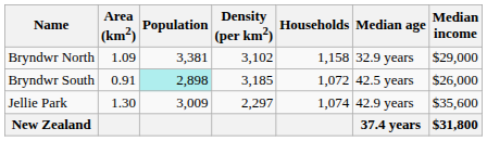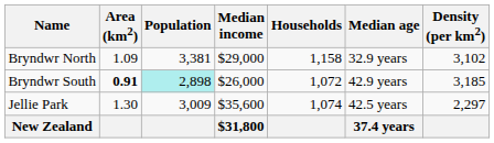 <table class="wikitable">
 <tr>
 <th>Name</th>
 <th>Area<br>(km<sup>2</sup>)</th>
 <th>Population</th>
-<th>Density<br>(per km<sup>2</sup>)</th>
+<th>Median<br>income</th>
 <th>Households</th>
 <th>Median age</th>
-<th>Median<br>income</th>
+<th>Density<br>(per km<sup>2</sup>)</th>
 </tr>
 <tr>
 <td>Bryndwr North</td>
 <td style="text-align:right;">1.09</td>
 <td style="text-align:right;">3,381</td>
-<td style="text-align:right;">3,102</td>
+<td>$29,000</td>
 <td style="text-align:right;">1,158</td>
 <td>32.9 years</td>
-<td>$29,000</td>
+<td style="text-align:right;">3,102</td>
 </tr>
 <tr>
 <td>Bryndwr South</td>
-<td style="text-align:right;">0.91</td>
+<td style="text-align:right;"><strong>0.91</strong></td>
 <td style="background: paleturquoise; text-align:right;">2,898</td>
+<td>$26,000</td>
+<td style="text-align:right;">1,072</td>
+<td>42.9 years</td>
 <td style="text-align:right;">3,185</td>
-<td style="text-align:right;">1,072</td>
-<td>42.5 years</td>
-<td>$26,000</td>
 </tr>
 <tr>
 <td>Jellie Park</td>
 <td style="text-align:right;">1.30</td>
 <td style="text-align:right;">3,009</td>
+<td>$35,600</td>
+<td style="text-align:right;">1,074</td>
+<td>42.5 years</td>
 <td style="text-align:right;">2,297</td>
-<td style="text-align:right;">1,074</td>
-<td>42.9 years</td>
-<td>$35,600</td>
 </tr>
 <tr>
 <th>New Zealand</th>
 <th></th>
 <th></th>
-<th></th>
+<th style="text-align:left;">$31,800</th>
 <th></th>
 <th>37.4 years</th>
-<th style="text-align:left;">$31,800</th>
+<th></th>
 </tr>
 </table>
